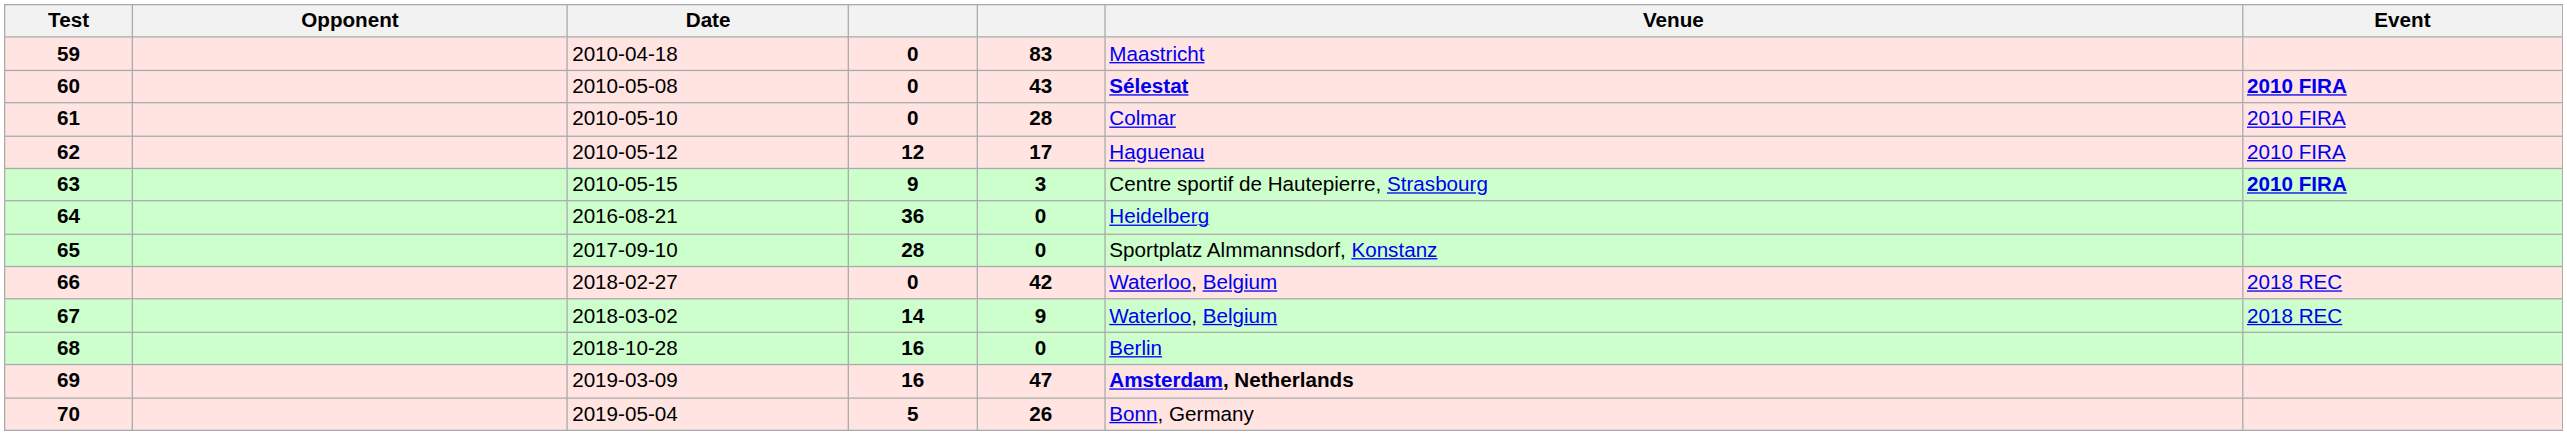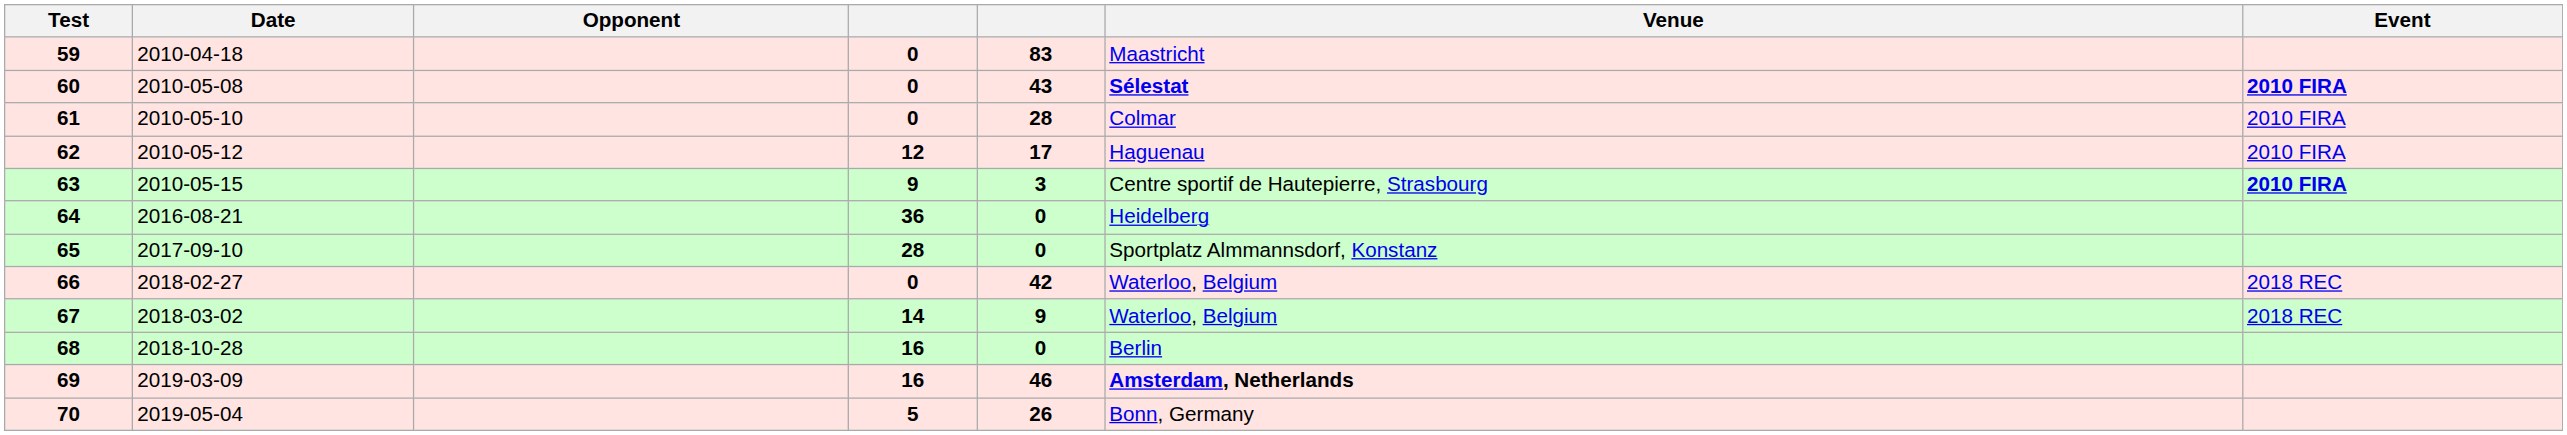 <table class="wikitable sortable" style="width:100%">
 <tr>
 <th style="width:5%">Test</th>
+<th style="width:11%">Date</th>
 <th style="width:17%">Opponent</th>
-<th style="width:11%">Date</th>
 <th style="width:5%"></th>
 <th style="width:5%"></th>
 <th>Venue</th>
 <th>Event</th>
 </tr>
 <tr bgcolor="FFE4E1">
 <td align="center"><strong>59</strong></td>
+<td>2010-04-18</td>
 <td></td>
-<td>2010-04-18</td>
 <td align="center"><strong>0</strong></td>
 <td align="center"><strong>83</strong></td>
 <td><a href='#'>Maastricht</a></td>
 <td></td>
 </tr>
 <tr bgcolor="FFE4E1">
 <td align="center"><strong>60</strong></td>
+<td>2010-05-08</td>
 <td></td>
-<td>2010-05-08</td>
 <td align="center"><strong>0</strong></td>
 <td align="center"><strong>43</strong></td>
 <td><strong><a href='#'>Sélestat</a></strong></td>
 <td><strong><a href='#'>2010 FIRA</a></strong></td>
 </tr>
 <tr bgcolor="FFE4E1">
 <td align="center"><strong>61</strong></td>
+<td>2010-05-10</td>
 <td></td>
-<td>2010-05-10</td>
 <td align="center"><strong>0</strong></td>
 <td align="center"><strong>28</strong></td>
 <td><a href='#'>Colmar</a></td>
 <td><a href='#'>2010 FIRA</a></td>
 </tr>
 <tr bgcolor="FFE4E1">
 <td align="center"><strong>62</strong></td>
+<td>2010-05-12</td>
 <td></td>
-<td>2010-05-12</td>
 <td align="center"><strong>12</strong></td>
 <td align="center"><strong>17</strong></td>
 <td><a href='#'>Haguenau</a></td>
 <td><a href='#'>2010 FIRA</a></td>
 </tr>
 <tr bgcolor="#ccffcc">
 <td align="center"><strong>63</strong></td>
+<td>2010-05-15</td>
 <td></td>
-<td>2010-05-15</td>
 <td align="center"><strong>9</strong></td>
 <td align="center"><strong>3</strong></td>
 <td>Centre sportif de Hautepierre, <a href='#'>Strasbourg</a></td>
 <td><strong><a href='#'>2010 FIRA</a></strong></td>
 </tr>
 <tr bgcolor="#ccffcc">
 <td align="center"><strong>64</strong></td>
+<td>2016-08-21</td>
 <td></td>
-<td>2016-08-21</td>
 <td align="center"><strong>36</strong></td>
 <td align="center"><strong>0</strong></td>
 <td><a href='#'>Heidelberg</a></td>
 <td></td>
 </tr>
 <tr bgcolor="#ccffcc">
 <td align="center"><strong>65</strong></td>
+<td>2017-09-10</td>
 <td></td>
-<td>2017-09-10</td>
 <td align="center"><strong>28</strong></td>
 <td align="center"><strong>0</strong></td>
 <td>Sportplatz Almmannsdorf, <a href='#'>Konstanz</a></td>
 <td></td>
 </tr>
 <tr bgcolor="FFE4E1">
 <td align="center"><strong>66</strong></td>
+<td>2018-02-27</td>
 <td></td>
-<td>2018-02-27</td>
 <td align="center"><strong>0</strong></td>
 <td align="center"><strong>42</strong></td>
 <td><a href='#'>Waterloo</a>, <a href='#'>Belgium</a></td>
 <td><a href='#'>2018 REC</a></td>
 </tr>
 <tr bgcolor="#ccffcc">
 <td align="center"><strong>67</strong></td>
+<td>2018-03-02</td>
 <td></td>
-<td>2018-03-02</td>
 <td align="center"><strong>14</strong></td>
 <td align="center"><strong>9</strong></td>
 <td><a href='#'>Waterloo</a>, <a href='#'>Belgium</a></td>
 <td><a href='#'>2018 REC</a></td>
 </tr>
 <tr bgcolor="#ccffcc">
 <td align="center"><strong>68</strong></td>
+<td>2018-10-28</td>
 <td></td>
-<td>2018-10-28</td>
 <td align="center"><strong>16</strong></td>
 <td align="center"><strong>0</strong></td>
 <td><a href='#'>Berlin</a></td>
 <td></td>
 </tr>
 <tr bgcolor="FFE4E1">
 <td align="center"><strong>69</strong></td>
+<td>2019-03-09</td>
 <td></td>
-<td>2019-03-09</td>
 <td align="center"><strong>16</strong></td>
-<td align="center"><strong>47</strong></td>
+<td align="center"><strong>46</strong></td>
 <td><strong><a href='#'>Amsterdam</a>, Netherlands</strong></td>
 <td></td>
 </tr>
 <tr bgcolor="FFE4E1">
 <td align="center"><strong>70</strong></td>
+<td>2019-05-04</td>
 <td></td>
-<td>2019-05-04</td>
 <td align="center"><strong>5</strong></td>
 <td align="center"><strong>26</strong></td>
 <td><a href='#'>Bonn</a>, Germany</td>
 <td></td>
 </tr>
 </table>
